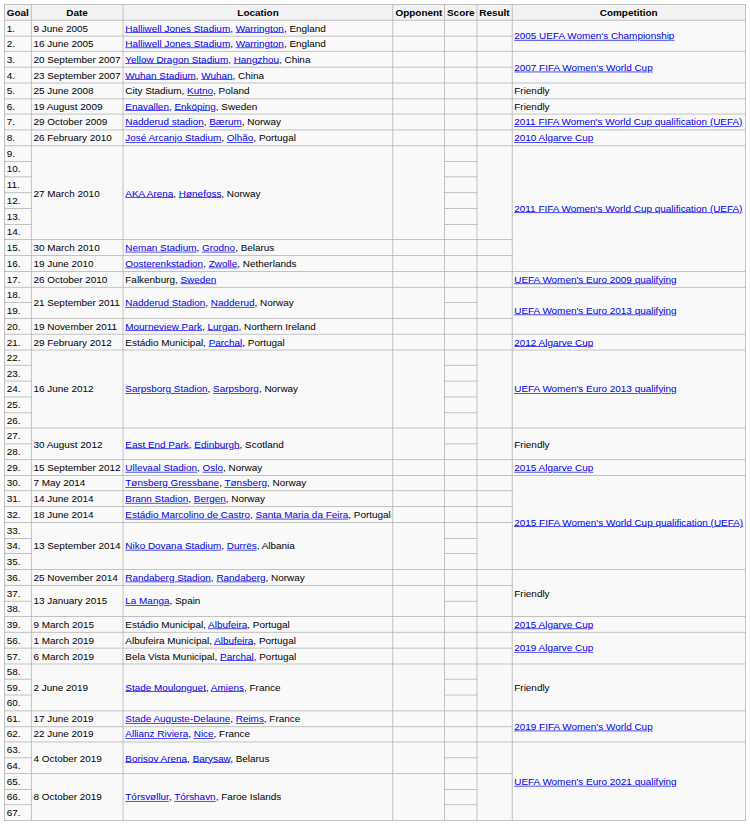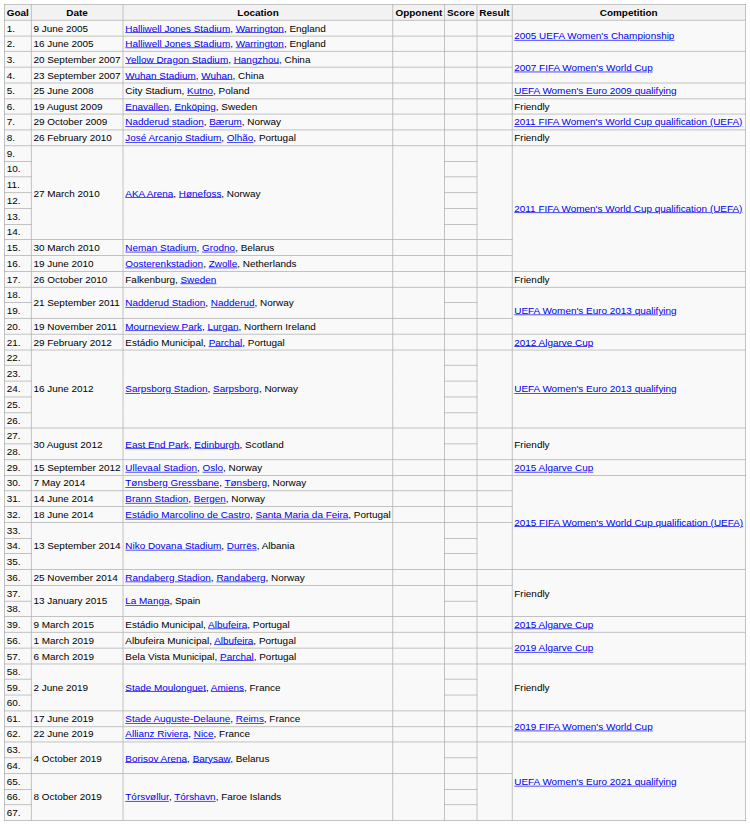 <table class="wikitable collapsible sortable" style="font-size:90%">
 <tr>
 <th>Goal</th>
 <th>Date</th>
 <th>Location</th>
 <th>Opponent</th>
 <th data-sort-type=number>Score</th>
 <th data-sort-type=number>Result</th>
 <th>Competition</th>
 </tr>
 <tr>
 <td>1.</td>
 <td>9 June 2005</td>
 <td><a href='#'>Halliwell Jones Stadium</a>, <a href='#'>Warrington</a>, England</td>
 <td></td>
 <td></td>
 <td></td>
 <td rowspan="2"><a href='#'>2005 UEFA Women's Championship</a></td>
 </tr>
 <tr>
 <td>2.</td>
 <td>16 June 2005</td>
 <td><a href='#'>Halliwell Jones Stadium</a>, <a href='#'>Warrington</a>, England</td>
 <td></td>
 <td></td>
 <td></td>
 </tr>
 <tr>
 <td>3.</td>
 <td>20 September 2007</td>
 <td><a href='#'>Yellow Dragon Stadium</a>, <a href='#'>Hangzhou</a>, China</td>
 <td></td>
 <td></td>
 <td></td>
 <td rowspan="2"><a href='#'>2007 FIFA Women's World Cup</a></td>
 </tr>
 <tr>
 <td>4.</td>
 <td>23 September 2007</td>
 <td><a href='#'>Wuhan Stadium</a>, <a href='#'>Wuhan</a>, China</td>
 <td></td>
 <td></td>
 <td></td>
 </tr>
 <tr>
 <td>5.</td>
 <td>25 June 2008</td>
 <td>City Stadium, <a href='#'>Kutno</a>, Poland</td>
 <td></td>
 <td></td>
 <td></td>
-<td>Friendly</td>
+<td><a href='#'>UEFA Women's Euro 2009 qualifying</a></td>
 </tr>
 <tr>
 <td>6.</td>
 <td>19 August 2009</td>
 <td><a href='#'>Enavallen</a>, <a href='#'>Enköping</a>, Sweden</td>
 <td></td>
 <td></td>
 <td></td>
 <td>Friendly</td>
 </tr>
 <tr>
 <td>7.</td>
 <td>29 October 2009</td>
 <td><a href='#'>Nadderud stadion</a>, <a href='#'>Bærum</a>, Norway</td>
 <td></td>
 <td></td>
 <td></td>
 <td><a href='#'>2011 FIFA Women's World Cup qualification (UEFA)</a></td>
 </tr>
 <tr>
 <td>8.</td>
 <td>26 February 2010</td>
 <td><a href='#'>José Arcanjo Stadium</a>, <a href='#'>Olhão</a>, Portugal</td>
 <td></td>
 <td></td>
 <td></td>
-<td><a href='#'>2010 Algarve Cup</a></td>
+<td>Friendly</td>
 </tr>
 <tr>
 <td>9.</td>
 <td rowspan="6">27 March 2010</td>
 <td rowspan="6"><a href='#'>AKA Arena</a>, <a href='#'>Hønefoss</a>, Norway</td>
 <td rowspan="6"></td>
 <td></td>
 <td rowspan="6"></td>
 <td rowspan="8"><a href='#'>2011 FIFA Women's World Cup qualification (UEFA)</a></td>
 </tr>
 <tr>
 <td>10.</td>
 <td></td>
 </tr>
 <tr>
 <td>11.</td>
 <td></td>
 </tr>
 <tr>
 <td>12.</td>
 <td></td>
 </tr>
 <tr>
 <td>13.</td>
 <td></td>
 </tr>
 <tr>
 <td>14.</td>
 <td></td>
 </tr>
 <tr>
 <td>15.</td>
 <td>30 March 2010</td>
 <td><a href='#'>Neman Stadium</a>, <a href='#'>Grodno</a>, Belarus</td>
 <td></td>
 <td></td>
 <td></td>
 </tr>
 <tr>
 <td>16.</td>
 <td>19 June 2010</td>
 <td><a href='#'>Oosterenkstadion</a>, <a href='#'>Zwolle</a>, Netherlands</td>
 <td></td>
 <td></td>
 <td></td>
 </tr>
 <tr>
 <td>17.</td>
 <td>26 October 2010</td>
 <td>Falkenburg, <a href='#'>Sweden</a></td>
 <td></td>
 <td></td>
 <td></td>
-<td><a href='#'>UEFA Women's Euro 2009 qualifying</a></td>
+<td>Friendly</td>
 </tr>
 <tr>
 <td>18.</td>
 <td rowspan="2">21 September 2011</td>
 <td rowspan="2"><a href='#'>Nadderud Stadion</a>, <a href='#'>Nadderud</a>, Norway</td>
 <td rowspan="2"></td>
 <td></td>
 <td rowspan="2"></td>
 <td rowspan="3"><a href='#'>UEFA Women's Euro 2013 qualifying</a></td>
 </tr>
 <tr>
 <td>19.</td>
 <td></td>
 </tr>
 <tr>
 <td>20.</td>
 <td>19 November 2011</td>
 <td><a href='#'>Mourneview Park</a>, <a href='#'>Lurgan</a>, Northern Ireland</td>
 <td></td>
 <td></td>
 <td></td>
 </tr>
 <tr>
 <td>21.</td>
 <td>29 February 2012</td>
 <td>Estádio Municipal, <a href='#'>Parchal</a>, Portugal</td>
 <td></td>
 <td></td>
 <td></td>
 <td><a href='#'>2012 Algarve Cup</a></td>
 </tr>
 <tr>
 <td>22.</td>
 <td rowspan="5">16 June 2012</td>
 <td rowspan="5"><a href='#'>Sarpsborg Stadion</a>, <a href='#'>Sarpsborg</a>, Norway</td>
 <td rowspan="5"></td>
 <td></td>
 <td rowspan="5"></td>
 <td rowspan="5"><a href='#'>UEFA Women's Euro 2013 qualifying</a></td>
 </tr>
 <tr>
 <td>23.</td>
 <td></td>
 </tr>
 <tr>
 <td>24.</td>
 <td></td>
 </tr>
 <tr>
 <td>25.</td>
 <td></td>
 </tr>
 <tr>
 <td>26.</td>
 <td></td>
 </tr>
 <tr>
 <td>27.</td>
 <td rowspan="2">30 August 2012</td>
 <td rowspan="2"><a href='#'>East End Park</a>, <a href='#'>Edinburgh</a>, Scotland</td>
 <td rowspan="2"></td>
 <td></td>
 <td rowspan="2"></td>
 <td rowspan="2">Friendly</td>
 </tr>
 <tr>
 <td>28.</td>
 <td></td>
 </tr>
 <tr>
 <td>29.</td>
 <td>15 September 2012</td>
 <td><a href='#'>Ullevaal Stadion</a>, <a href='#'>Oslo</a>, Norway</td>
 <td></td>
 <td></td>
 <td></td>
 <td><a href='#'>2015 Algarve Cup</a></td>
 </tr>
 <tr>
 <td>30.</td>
 <td>7 May 2014</td>
 <td><a href='#'>Tønsberg Gressbane</a>, <a href='#'>Tønsberg</a>, Norway</td>
 <td></td>
 <td></td>
 <td></td>
 <td rowspan="6"><a href='#'>2015 FIFA Women's World Cup qualification (UEFA)</a></td>
 </tr>
 <tr>
 <td>31.</td>
 <td>14 June 2014</td>
 <td><a href='#'>Brann Stadion</a>, <a href='#'>Bergen</a>, Norway</td>
 <td></td>
 <td></td>
 <td></td>
 </tr>
 <tr>
 <td>32.</td>
 <td>18 June 2014</td>
 <td><a href='#'>Estádio Marcolino de Castro</a>, <a href='#'>Santa Maria da Feira</a>, Portugal</td>
 <td></td>
 <td></td>
 <td></td>
 </tr>
 <tr>
 <td>33.</td>
 <td rowspan="3">13 September 2014</td>
 <td rowspan="3"><a href='#'>Niko Dovana Stadium</a>, <a href='#'>Durrës</a>, Albania</td>
 <td rowspan="3"></td>
 <td></td>
 <td rowspan="3"></td>
 </tr>
 <tr>
 <td>34.</td>
 <td></td>
 </tr>
 <tr>
 <td>35.</td>
 <td></td>
 </tr>
 <tr>
 <td>36.</td>
 <td>25 November 2014</td>
 <td><a href='#'>Randaberg Stadion</a>, <a href='#'>Randaberg</a>, Norway</td>
 <td></td>
 <td></td>
 <td></td>
 <td rowspan="3">Friendly</td>
 </tr>
 <tr>
 <td>37.</td>
 <td rowspan="2">13 January 2015</td>
 <td rowspan="2"><a href='#'>La Manga</a>, Spain</td>
 <td rowspan="2"></td>
 <td></td>
 <td rowspan="2"></td>
 </tr>
 <tr>
 <td>38.</td>
 <td></td>
 </tr>
 <tr>
 <td>39.</td>
 <td>9 March 2015</td>
 <td>Estádio Municipal, <a href='#'>Albufeira</a>, Portugal</td>
 <td></td>
 <td></td>
 <td></td>
 <td><a href='#'>2015 Algarve Cup</a></td>
 </tr>
 <tr>
 <td>56.</td>
 <td>1 March 2019</td>
 <td>Albufeira Municipal, <a href='#'>Albufeira</a>, Portugal</td>
 <td></td>
 <td></td>
 <td></td>
 <td rowspan="2"><a href='#'>2019 Algarve Cup</a></td>
 </tr>
 <tr>
 <td>57.</td>
 <td>6 March 2019</td>
 <td>Bela Vista Municipal, <a href='#'>Parchal</a>, Portugal</td>
 <td></td>
 <td></td>
 <td></td>
 </tr>
 <tr>
 <td>58.</td>
 <td rowspan="3">2 June 2019</td>
 <td rowspan="3"><a href='#'>Stade Moulonguet</a>, <a href='#'>Amiens</a>, France</td>
 <td rowspan="3"></td>
 <td></td>
 <td rowspan="3"></td>
 <td rowspan="3">Friendly</td>
 </tr>
 <tr>
 <td>59.</td>
 <td></td>
 </tr>
 <tr>
 <td>60.</td>
 <td></td>
 </tr>
 <tr>
 <td>61.</td>
 <td>17 June 2019</td>
 <td><a href='#'>Stade Auguste-Delaune</a>, <a href='#'>Reims</a>, France</td>
 <td></td>
 <td></td>
 <td></td>
 <td rowspan="2"><a href='#'>2019 FIFA Women's World Cup</a></td>
 </tr>
 <tr>
 <td>62.</td>
 <td>22 June 2019</td>
 <td><a href='#'>Allianz Riviera</a>, <a href='#'>Nice</a>, France</td>
 <td></td>
 <td></td>
 <td></td>
 </tr>
 <tr>
 <td>63.</td>
 <td rowspan="2">4 October 2019</td>
 <td rowspan="2"><a href='#'>Borisov Arena</a>, <a href='#'>Barysaw</a>, Belarus</td>
 <td rowspan="2"></td>
 <td></td>
 <td rowspan="2"></td>
 <td rowspan="5"><a href='#'>UEFA Women's Euro 2021 qualifying</a></td>
 </tr>
 <tr>
 <td>64.</td>
 <td></td>
 </tr>
 <tr>
 <td>65.</td>
 <td rowspan="3">8 October 2019</td>
 <td rowspan="3"><a href='#'>Tórsvøllur</a>, <a href='#'>Tórshavn</a>, Faroe Islands</td>
 <td rowspan="3"></td>
 <td></td>
 <td rowspan="3"></td>
 </tr>
 <tr>
 <td>66.</td>
 <td></td>
 </tr>
 <tr>
 <td>67.</td>
 <td></td>
 </tr>
 </table>
